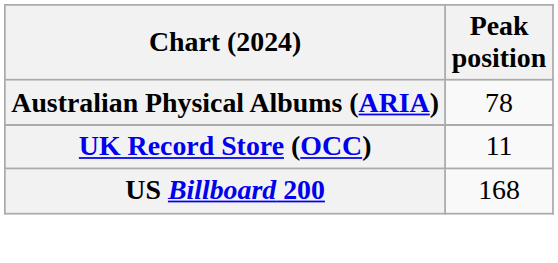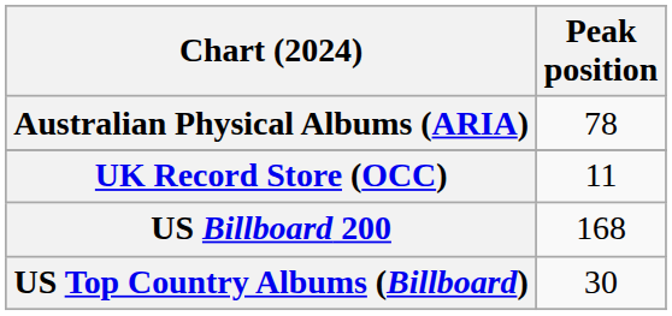 <table class="wikitable sortable plainrowheaders" style="text-align:center">
 <tr>
 <th scope="col">Chart (2024)</th>
 <th scope="col">Peak<br>position</th>
 </tr>
 <tr>
 <th scope="row">Australian Physical Albums (<a href='#'>ARIA</a>)</th>
 <td>78</td>
 </tr>
 <tr>
 </tr>
 <tr>
 </tr>
 <tr>
 <th scope="row"><a href='#'>UK Record Store</a> (<a href='#'>OCC</a>)</th>
 <td>11</td>
 </tr>
 <tr>
 <th scope="row">US <a href='#'><em>Billboard</em> 200</a></th>
 <td>168</td>
 </tr>
+<tr>
+<th scope="row">US <a href='#'>Top Country Albums</a> (<em><a href='#'>Billboard</a></em>)</th>
+<td>30</td>
+</tr>
 </table>
